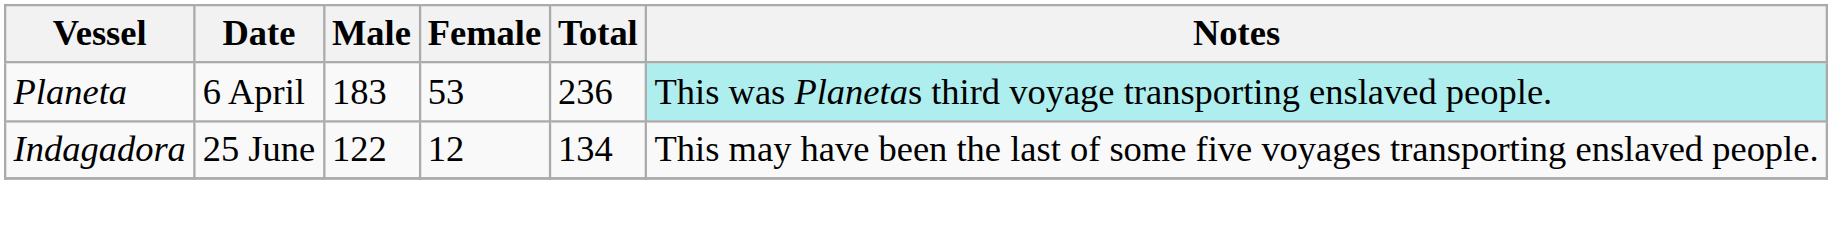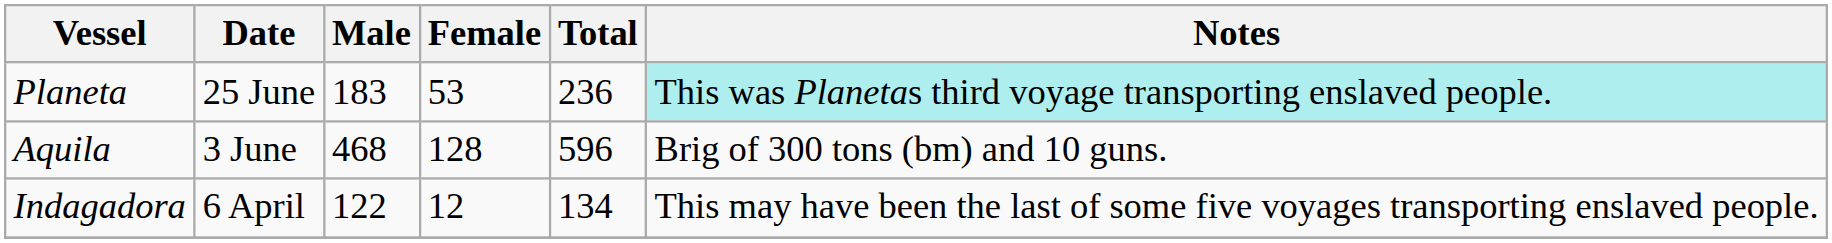 <table class="sortable wikitable">
 <tr>
 <th>Vessel</th>
 <th>Date</th>
 <th>Male</th>
 <th>Female</th>
 <th>Total</th>
 <th>Notes</th>
 </tr>
 <tr>
 <td><em>Planeta</em></td>
-<td>6 April</td>
+<td>25 June</td>
 <td>183</td>
 <td>53</td>
 <td>236</td>
 <td style="background: paleturquoise;">This was <em>Planeta</em>s third voyage transporting enslaved people.</td>
 </tr>
 <tr>
+<td><em>Aquila</em></td>
+<td>3 June</td>
+<td>468</td>
+<td>128</td>
+<td>596</td>
+<td>Brig of 300 tons (bm) and 10 guns.</td>
+</tr>
+<tr>
 <td><em>Indagadora</em></td>
-<td>25 June</td>
+<td>6 April</td>
 <td>122</td>
 <td>12</td>
 <td>134</td>
 <td>This may have been the last of some five voyages transporting enslaved people.</td>
 </tr>
 <tr>
 </tr>
 </table>
